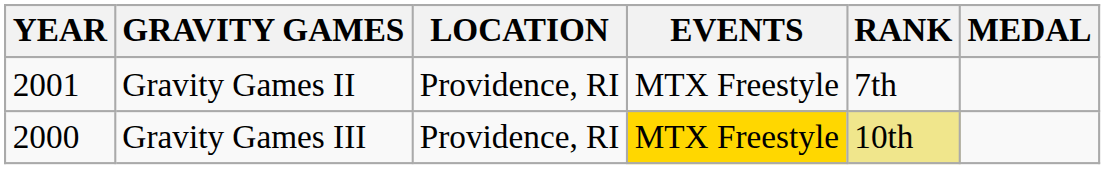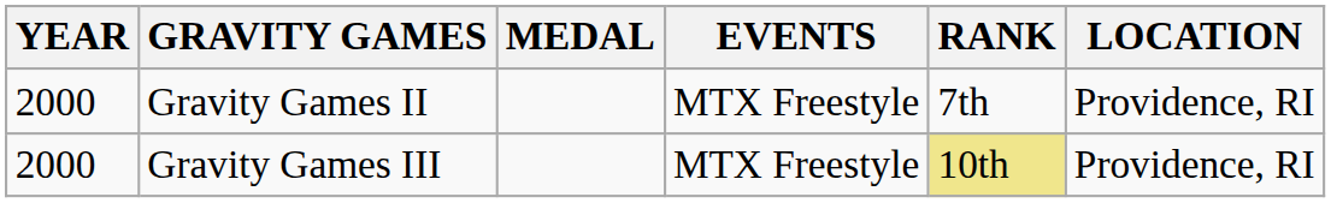 <table class="wikitable">
 <tr>
 <th>YEAR</th>
 <th>GRAVITY GAMES</th>
-<th>LOCATION</th>
+<th>MEDAL</th>
 <th>EVENTS</th>
 <th>RANK</th>
-<th>MEDAL</th>
+<th>LOCATION</th>
 </tr>
 <tr>
-<td>2001</td>
+<td>2000</td>
 <td>Gravity Games II</td>
-<td>Providence, RI</td>
+<td></td>
 <td>MTX Freestyle</td>
 <td>7th</td>
-<td></td>
+<td>Providence, RI</td>
 </tr>
 <tr>
 <td>2000</td>
 <td>Gravity Games III</td>
+<td></td>
+<td>MTX Freestyle</td>
+<td style="background: khaki;">10th</td>
 <td>Providence, RI</td>
-<td style="background: gold;">MTX Freestyle</td>
-<td style="background: khaki;">10th</td>
-<td></td>
 </tr>
 </table>
